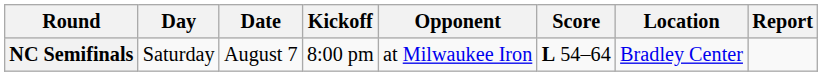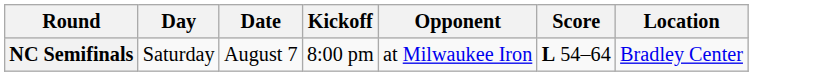 <table class="wikitable" style="font-size: 95%;">
 <tr>
 <th>Round</th>
 <th>Day</th>
 <th>Date</th>
 <th>Kickoff</th>
 <th>Opponent</th>
 <th>Score</th>
 <th>Location</th>
-<th>Report</th>
 </tr>
 <tr style= bgcolor="#ffcccc">
 <th>NC Semifinals</th>
 <td align="center">Saturday</td>
 <td align="center">August 7</td>
 <td>8:00 pm</td>
 <td>at <a href='#'>Milwaukee Iron</a></td>
 <td align="center"><strong>L</strong> 54–64</td>
 <td align="center"><a href='#'>Bradley Center</a></td>
-<td align="center"></td>
 </tr>
 </table>
